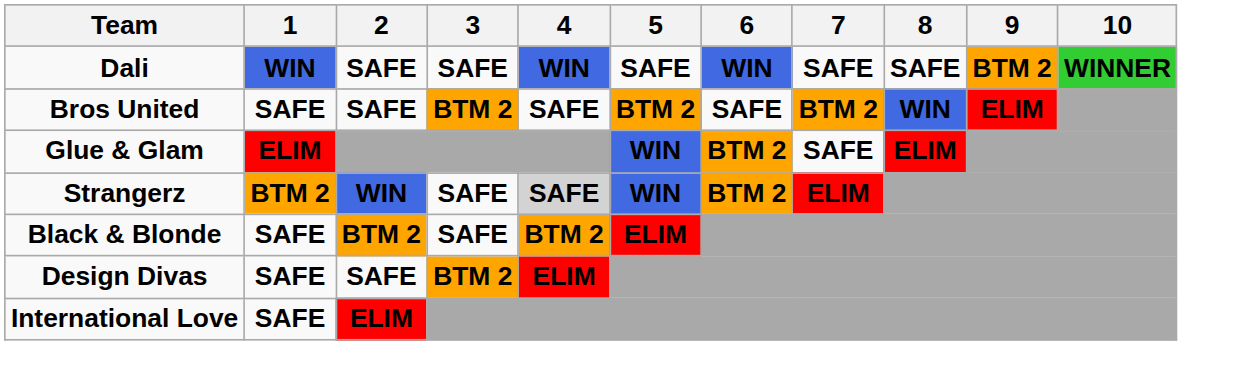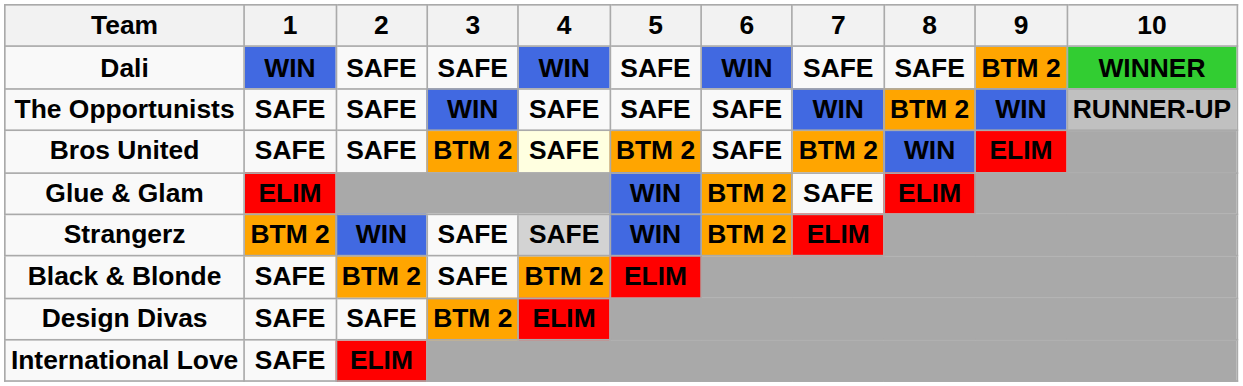 <table class="wikitable" style="text-align:center">
 <tr>
 <th>Team</th>
 <th>1</th>
 <th>2</th>
 <th>3</th>
 <th>4</th>
 <th>5</th>
 <th>6</th>
 <th>7</th>
 <th>8</th>
 <th>9</th>
 <th>10</th>
 </tr>
 <tr>
 <td><strong>Dali</strong></td>
 <td bgcolor="royalblue"><strong>WIN</strong></td>
 <td><strong>SAFE</strong></td>
 <td><strong>SAFE</strong></td>
 <td bgcolor="royalblue"><strong>WIN</strong></td>
 <td><strong>SAFE</strong></td>
 <td bgcolor="royalblue"><strong>WIN</strong></td>
 <td><strong>SAFE</strong></td>
 <td><strong>SAFE</strong></td>
 <td bgcolor="orange"><strong>BTM 2</strong></td>
 <td bgcolor="limegreen"><strong>WINNER</strong></td>
 </tr>
 <tr>
+<td><strong>The Opportunists</strong></td>
+<td><strong>SAFE</strong></td>
+<td><strong>SAFE</strong></td>
+<td bgcolor="royalblue"><strong>WIN</strong></td>
+<td><strong>SAFE</strong></td>
+<td><strong>SAFE</strong></td>
+<td><strong>SAFE</strong></td>
+<td bgcolor="royalblue"><strong>WIN</strong></td>
+<td bgcolor="orange"><strong>BTM 2</strong></td>
+<td bgcolor="royalblue"><strong>WIN</strong></td>
+<td bgcolor="silver"><strong>RUNNER-UP</strong></td>
+</tr>
+<tr>
 <td><strong>Bros United</strong></td>
 <td><strong>SAFE</strong></td>
 <td><strong>SAFE</strong></td>
 <td bgcolor="orange"><strong>BTM 2</strong></td>
-<td><strong>SAFE</strong></td>
+<td style="background: lightyellow;"><strong>SAFE</strong></td>
 <td bgcolor="orange"><strong>BTM 2</strong></td>
 <td><strong>SAFE</strong></td>
 <td bgcolor="orange"><strong>BTM 2</strong></td>
 <td bgcolor="royalblue"><strong>WIN</strong></td>
 <td bgcolor="red"><strong>ELIM</strong></td>
 <td colspan=1 style="background:darkgray;"></td>
 </tr>
 <tr>
 <td><strong>Glue & Glam</strong></td>
 <td bgcolor="red"><strong>ELIM</strong></td>
 <td colspan=3 style="background:darkgray;"></td>
 <td bgcolor="royalblue"><strong>WIN</strong></td>
 <td bgcolor="orange"><strong>BTM 2</strong></td>
 <td><strong>SAFE</strong></td>
 <td bgcolor="red"><strong>ELIM</strong></td>
 <td colspan=2 style="background:darkgray;"></td>
 </tr>
 <tr>
 <td><strong>Strangerz</strong></td>
 <td bgcolor="orange"><strong>BTM 2</strong></td>
 <td bgcolor="royalblue"><strong>WIN</strong></td>
 <td><strong>SAFE</strong></td>
 <td style="background: lightgrey;"><strong>SAFE</strong></td>
 <td bgcolor="royalblue"><strong>WIN</strong></td>
 <td bgcolor="orange"><strong>BTM 2</strong></td>
 <td bgcolor="red"><strong>ELIM</strong></td>
 <td colspan=3 style="background:darkgray;"></td>
 </tr>
 <tr>
 <td><strong>Black & Blonde</strong></td>
 <td><strong>SAFE</strong></td>
 <td bgcolor="orange"><strong>BTM 2</strong></td>
 <td><strong>SAFE</strong></td>
 <td bgcolor="orange"><strong>BTM 2</strong></td>
 <td bgcolor="red"><strong>ELIM</strong></td>
 <td colspan=5 style="background:darkgray;"></td>
 </tr>
 <tr>
 <td><strong>Design Divas</strong></td>
 <td><strong>SAFE</strong></td>
 <td><strong>SAFE</strong></td>
 <td bgcolor="orange"><strong>BTM 2</strong></td>
 <td bgcolor="red"><strong>ELIM</strong></td>
 <td colspan=6 style="background:darkgray;"></td>
 </tr>
 <tr>
 <td><strong>International Love</strong></td>
 <td><strong>SAFE</strong></td>
 <td style="background:red;"><strong>ELIM</strong></td>
 <td colspan=8 style="background:darkgray;"></td>
 </tr>
 </table>
